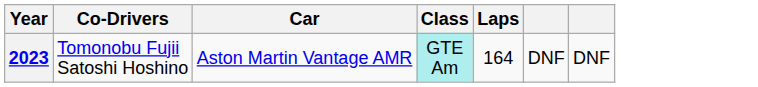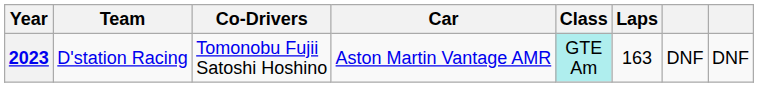 <table class="wikitable" style="text-align:center; font-size:90%">
 <tr>
 <th>Year</th>
+<th>Team</th>
 <th>Co-Drivers</th>
 <th>Car</th>
 <th>Class</th>
 <th>Laps</th>
 <th></th>
 <th></th>
 </tr>
 <tr>
 <th><a href='#'>2023</a></th>
+<td align="left"nowrap> <a href='#'>D'station Racing</a></td>
 <td align="left"nowrap> <a href='#'>Tomonobu Fujii</a><br> Satoshi Hoshino</td>
 <td align="left"nowrap><a href='#'>Aston Martin Vantage AMR</a></td>
 <td style="background: paleturquoise;">GTE<br>Am</td>
-<td>164</td>
+<td>163</td>
 <td>DNF</td>
 <td>DNF</td>
 </tr>
 </table>
